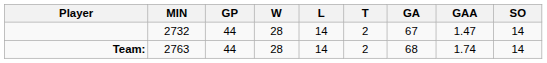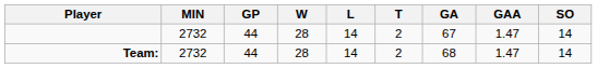 <table class="wikitable sortable" width="60%">
 <tr>
 <th bgcolor="#DDDDFF" width="10%">Player</th>
 <th width="3%" bgcolor="#DDDDFF" title="Minutes played">MIN</th>
 <th width="3%" bgcolor="#DDDDFF" title="Games played in">GP</th>
 <th width="3%" bgcolor="#DDDDFF" title="Wins">W</th>
 <th width="3%" bgcolor="#DDDDFF"title="Losses">L</th>
 <th width="3%" bgcolor="#DDDDFF" title="Ties">T</th>
 <th width="3%" bgcolor="#DDDDFF" title="Goals against">GA</th>
 <th width="3%" bgcolor="#DDDDFF" title="Goals against average">GAA</th>
 <th width="3%" bgcolor="#DDDDFF"title="Shut-outs">SO</th>
 </tr>
 <tr align="center">
 <td align="right"></td>
 <td>2732</td>
 <td>44</td>
 <td>28</td>
 <td>14</td>
 <td>2</td>
 <td>67</td>
 <td>1.47</td>
 <td>14</td>
 </tr>
 <tr align="center">
 <td align="right"><strong>Team:</strong></td>
-<td>2763</td>
+<td>2732</td>
 <td>44</td>
 <td>28</td>
 <td>14</td>
 <td>2</td>
 <td>68</td>
-<td>1.74</td>
+<td>1.47</td>
 <td>14</td>
 </tr>
 </table>
